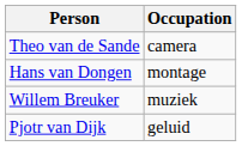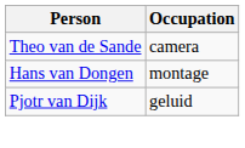 <table class="wikitable">
 <tr>
 <th>Person</th>
 <th>Occupation</th>
 </tr>
 <tr>
 <td><a href='#'>Theo van de Sande</a></td>
 <td>camera</td>
 </tr>
 <tr>
 <td><a href='#'>Hans van Dongen</a></td>
 <td>montage</td>
 </tr>
 <tr>
-<td><a href='#'>Willem Breuker</a></td>
-<td>muziek</td>
-</tr>
-<tr>
 <td><a href='#'>Pjotr van Dijk</a></td>
 <td>geluid</td>
 </tr>
 </table>
